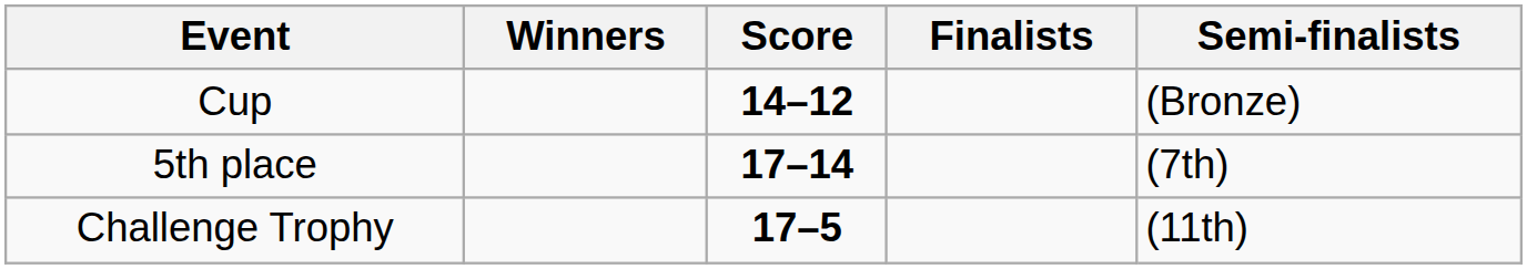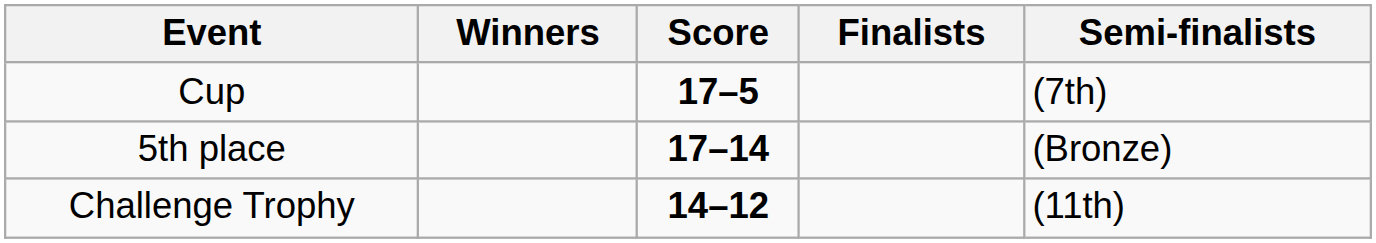 <table class="wikitable" width=600 style="text-align: center">
 <tr>
 <th>Event</th>
 <th>Winners</th>
 <th>Score</th>
 <th>Finalists</th>
 <th>Semi-finalists</th>
 </tr>
 <tr>
 <td>Cup</td>
 <td align=left><strong></strong></td>
-<td><strong>14–12</strong></td>
+<td><strong>17–5</strong></td>
 <td align=left></td>
-<td align=left> (Bronze)<br></td>
+<td align=left> (7th)<br></td>
 </tr>
 <tr>
 <td>5th place</td>
 <td align=left><strong></strong></td>
 <td><strong>17–14</strong></td>
 <td align=left></td>
-<td align=left> (7th)<br></td>
+<td align=left> (Bronze)<br></td>
 </tr>
 <tr>
 <td>Challenge Trophy</td>
 <td align=left><strong></strong></td>
-<td><strong>17–5</strong></td>
+<td><strong>14–12</strong></td>
 <td align=left></td>
 <td align=left> (11th)<br></td>
 </tr>
 </table>
